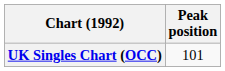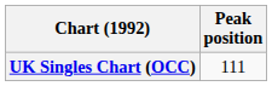 <table class="wikitable plainrowheaders" style="text-align:center">
 <tr>
 <th>Chart (1992)</th>
 <th>Peak<br>position</th>
 </tr>
 <tr>
 <th scope="row"><a href='#'>UK Singles Chart</a> (<a href='#'>OCC</a>)</th>
-<td>101</td>
+<td>111</td>
 </tr>
 </table>
